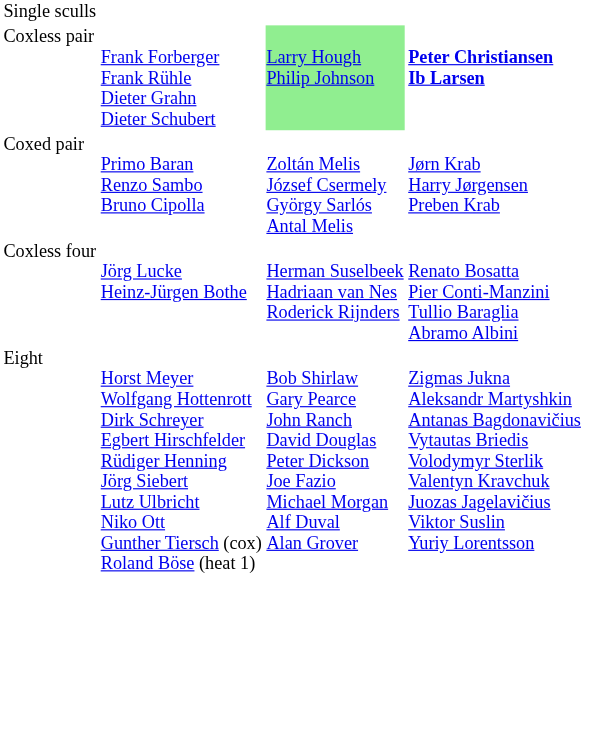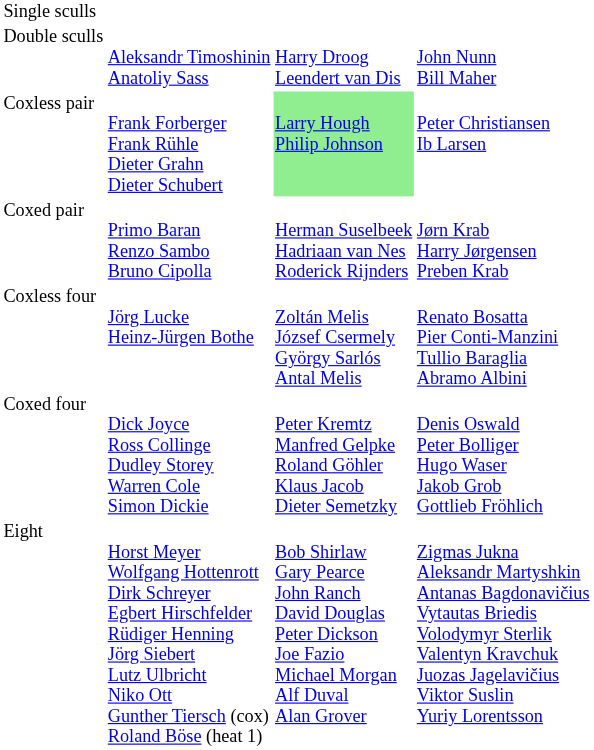 <table>
 <tr>
 <td>Single sculls<br></td>
 <td></td>
 <td></td>
 <td></td>
 </tr>
 <tr valign="top">
+<td>Double sculls<br></td>
+<td><br><a href='#'>Aleksandr Timoshinin</a><br><a href='#'>Anatoliy Sass</a></td>
+<td><br><a href='#'>Harry Droog</a><br><a href='#'>Leendert van Dis</a></td>
+<td><br><a href='#'>John Nunn</a><br><a href='#'>Bill Maher</a></td>
+</tr>
+<tr valign="top">
 <td>Coxless pair<br></td>
 <td><br><a href='#'>Frank Forberger</a><br><a href='#'>Frank Rühle</a><br><a href='#'>Dieter Grahn</a><br><a href='#'>Dieter Schubert</a></td>
 <td style="background: lightgreen;"><br><a href='#'>Larry Hough</a><br><a href='#'>Philip Johnson</a></td>
-<td><strong><br><a href='#'>Peter Christiansen</a><br><a href='#'>Ib Larsen</a></strong></td>
+<td><br><a href='#'>Peter Christiansen</a><br><a href='#'>Ib Larsen</a></td>
 </tr>
 <tr valign="top">
 <td>Coxed pair<br></td>
 <td><br><a href='#'>Primo Baran</a><br><a href='#'>Renzo Sambo</a><br><a href='#'>Bruno Cipolla</a></td>
-<td><br><a href='#'>Zoltán Melis</a><br><a href='#'>József Csermely</a><br><a href='#'>György Sarlós</a><br><a href='#'>Antal Melis</a></td>
+<td><br><a href='#'>Herman Suselbeek</a><br><a href='#'>Hadriaan van Nes</a><br><a href='#'>Roderick Rijnders</a></td>
 <td><br><a href='#'>Jørn Krab</a><br><a href='#'>Harry Jørgensen</a><br><a href='#'>Preben Krab</a></td>
 </tr>
 <tr valign="top">
 <td>Coxless four<br></td>
 <td><br><a href='#'>Jörg Lucke</a><br><a href='#'>Heinz-Jürgen Bothe</a></td>
-<td><br><a href='#'>Herman Suselbeek</a><br><a href='#'>Hadriaan van Nes</a><br><a href='#'>Roderick Rijnders</a></td>
+<td><br><a href='#'>Zoltán Melis</a><br><a href='#'>József Csermely</a><br><a href='#'>György Sarlós</a><br><a href='#'>Antal Melis</a></td>
 <td><br><a href='#'>Renato Bosatta</a><br><a href='#'>Pier Conti-Manzini</a><br><a href='#'>Tullio Baraglia</a><br><a href='#'>Abramo Albini</a></td>
+</tr>
+<tr valign="top">
+<td>Coxed four<br></td>
+<td><br><a href='#'>Dick Joyce</a><br><a href='#'>Ross Collinge</a><br><a href='#'>Dudley Storey</a><br><a href='#'>Warren Cole</a><br><a href='#'>Simon Dickie</a></td>
+<td><br><a href='#'>Peter Kremtz</a><br><a href='#'>Manfred Gelpke</a><br><a href='#'>Roland Göhler</a><br><a href='#'>Klaus Jacob</a><br><a href='#'>Dieter Semetzky</a></td>
+<td><br><a href='#'>Denis Oswald</a><br><a href='#'>Peter Bolliger</a><br><a href='#'>Hugo Waser</a><br><a href='#'>Jakob Grob</a><br><a href='#'>Gottlieb Fröhlich</a></td>
 </tr>
 <tr valign="top">
 <td>Eight<br></td>
 <td><br><a href='#'>Horst Meyer</a><br><a href='#'>Wolfgang Hottenrott</a><br><a href='#'>Dirk Schreyer</a><br><a href='#'>Egbert Hirschfelder</a><br><a href='#'>Rüdiger Henning</a><br><a href='#'>Jörg Siebert</a><br><a href='#'>Lutz Ulbricht</a><br><a href='#'>Niko Ott</a><br><a href='#'>Gunther Tiersch</a> (cox)<br><a href='#'>Roland Böse</a> (heat 1)</td>
 <td><br><a href='#'>Bob Shirlaw</a><br><a href='#'>Gary Pearce</a><br><a href='#'>John Ranch</a><br><a href='#'>David Douglas</a><br><a href='#'>Peter Dickson</a><br><a href='#'>Joe Fazio</a><br><a href='#'>Michael Morgan</a><br><a href='#'>Alf Duval</a><br><a href='#'>Alan Grover</a></td>
 <td><br><a href='#'>Zigmas Jukna</a><br><a href='#'>Aleksandr Martyshkin</a><br><a href='#'>Antanas Bagdonavičius</a><br><a href='#'>Vytautas Briedis</a><br><a href='#'>Volodymyr Sterlik</a><br><a href='#'>Valentyn Kravchuk</a><br><a href='#'>Juozas Jagelavičius</a><br><a href='#'>Viktor Suslin</a><br><a href='#'>Yuriy Lorentsson</a></td>
 </tr>
 </table>
